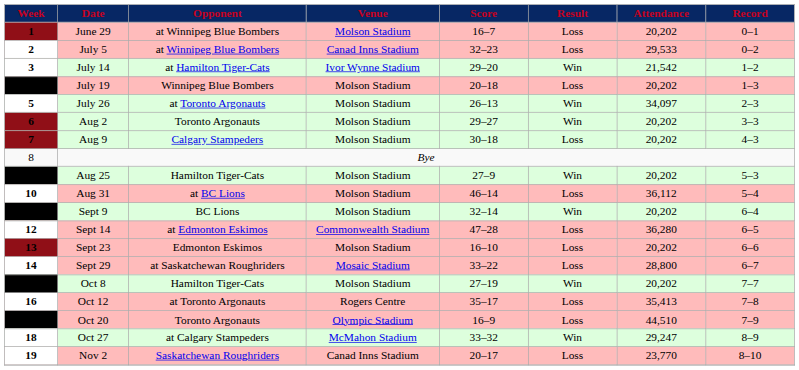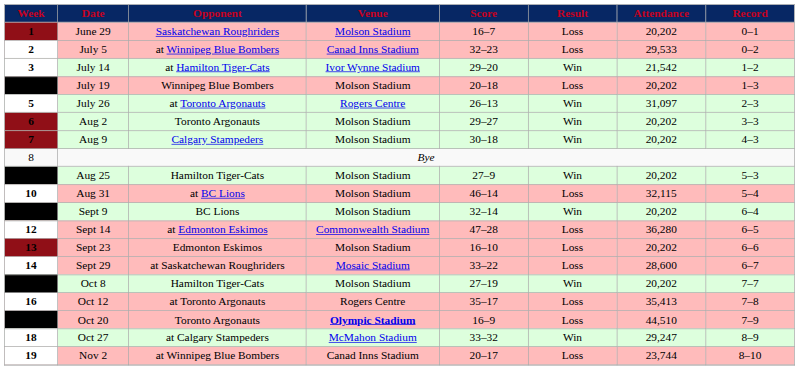 <table class="wikitable sortable sortable" style="font-size: 100%; text-align: center;">
 <tr>
 <th style="background:#072764;color:#c6011f;" width="6%">Week</th>
 <th style="background:#072764;color:#c6011f;" width="8%">Date</th>
 <th style="background:#072764;color:#c6011f;" width="20%">Opponent</th>
 <th style="background:#072764;color:#c6011f;" width="15%">Venue</th>
 <th style="background:#072764;color:#c6011f;" width="10%">Score</th>
 <th style="background:#072764;color:#c6011f;" width="10%">Result</th>
 <th style="background:#072764;color:#c6011f;" width="10%">Attendance</th>
 <th style="background:#072764;color:#c6011f;" width="10%">Record</th>
 </tr>
 <tr bgcolor="ffbbbb">
 <td style="text-align:center; background:#900F17;"><span><strong>1</strong></span></td>
 <td>June 29</td>
-<td>at Winnipeg Blue Bombers</td>
+<td><a href='#'>Saskatchewan Roughriders</a></td>
 <td><a href='#'>Molson Stadium</a></td>
 <td>16–7</td>
 <td>Loss</td>
 <td>20,202</td>
 <td>0–1</td>
 </tr>
 <tr bgcolor="ffbbbb">
 <td style="text-align:center; background:white;"><span><strong>2</strong></span></td>
 <td>July 5</td>
 <td>at <a href='#'>Winnipeg Blue Bombers</a></td>
 <td><a href='#'>Canad Inns Stadium</a></td>
 <td>32–23</td>
 <td>Loss</td>
 <td>29,533</td>
 <td>0–2</td>
 </tr>
 <tr bgcolor="ddffdd">
 <td style="text-align:center; background:white;"><span><strong>3</strong></span></td>
 <td>July 14</td>
 <td>at <a href='#'>Hamilton Tiger-Cats</a></td>
 <td><a href='#'>Ivor Wynne Stadium</a></td>
 <td>29–20</td>
 <td>Win</td>
 <td>21,542</td>
 <td>1–2</td>
 </tr>
 <tr bgcolor="ffbbbb">
 <td style="text-align:center; background:black;"><span><strong>4</strong></span></td>
 <td>July 19</td>
 <td>Winnipeg Blue Bombers</td>
 <td>Molson Stadium</td>
 <td>20–18</td>
 <td>Loss</td>
 <td>20,202</td>
 <td>1–3</td>
 </tr>
 <tr bgcolor="ddffdd">
 <td style="text-align:center; background:white;"><span><strong>5</strong></span></td>
 <td>July 26</td>
 <td>at <a href='#'>Toronto Argonauts</a></td>
-<td>Molson Stadium</td>
+<td><a href='#'>Rogers Centre</a></td>
 <td>26–13</td>
 <td>Win</td>
-<td>34,097</td>
+<td>31,097</td>
 <td>2–3</td>
 </tr>
 <tr bgcolor="ddffdd">
 <td style="text-align:center; background:#900F17;"><span><strong>6</strong></span></td>
 <td>Aug 2</td>
 <td>Toronto Argonauts</td>
 <td>Molson Stadium</td>
 <td>29–27</td>
 <td>Win</td>
 <td>20,202</td>
 <td>3–3</td>
 </tr>
 <tr bgcolor="ddffdd">
 <td style="text-align:center; background:#900F17;"><span><strong>7</strong></span></td>
 <td>Aug 9</td>
 <td><a href='#'>Calgary Stampeders</a></td>
 <td>Molson Stadium</td>
 <td>30–18</td>
-<td>Loss</td>
+<td>Win</td>
 <td>20,202</td>
 <td>4–3</td>
 </tr>
 <tr align="center">
 <td>8</td>
 <td colspan=7 align="center"><em>Bye</em></td>
 </tr>
 <tr bgcolor="ddffdd">
 <td style="text-align:center; background:black;"><span><strong>9</strong></span></td>
 <td>Aug 25</td>
 <td>Hamilton Tiger-Cats</td>
 <td>Molson Stadium</td>
 <td>27–9</td>
 <td>Win</td>
 <td>20,202</td>
 <td>5–3</td>
 </tr>
 <tr bgcolor="ffbbbb">
 <td style="text-align:center; background:white;"><span><strong>10</strong></span></td>
 <td>Aug 31</td>
 <td>at <a href='#'>BC Lions</a></td>
 <td>Molson Stadium</td>
 <td>46–14</td>
 <td>Loss</td>
-<td>36,112</td>
+<td>32,115</td>
 <td>5–4</td>
 </tr>
 <tr bgcolor="ddffdd">
 <td style="text-align:center; background:black;"><span><strong>11</strong></span></td>
 <td>Sept 9</td>
 <td>BC Lions</td>
 <td>Molson Stadium</td>
 <td>32–14</td>
 <td>Win</td>
 <td>20,202</td>
 <td>6–4</td>
 </tr>
 <tr bgcolor="ffbbbb">
 <td style="text-align:center; background:white;"><span><strong>12</strong></span></td>
 <td>Sept 14</td>
 <td>at <a href='#'>Edmonton Eskimos</a></td>
 <td><a href='#'>Commonwealth Stadium</a></td>
 <td>47–28</td>
 <td>Loss</td>
 <td>36,280</td>
 <td>6–5</td>
 </tr>
 <tr bgcolor="ffbbbb">
 <td style="text-align:center; background:#900F17;"><span><strong>13</strong></span></td>
 <td>Sept 23</td>
 <td>Edmonton Eskimos</td>
 <td>Molson Stadium</td>
 <td>16–10</td>
 <td>Loss</td>
 <td>20,202</td>
 <td>6–6</td>
 </tr>
 <tr bgcolor="ffbbbb">
 <td style="text-align:center; background:white;"><span><strong>14</strong></span></td>
 <td>Sept 29</td>
 <td>at Saskatchewan Roughriders</td>
 <td><a href='#'>Mosaic Stadium</a></td>
 <td>33–22</td>
 <td>Loss</td>
-<td>28,800</td>
+<td>28,600</td>
 <td>6–7</td>
 </tr>
 <tr bgcolor="ddffdd">
 <td style="text-align:center; background:black;"><span><strong>15</strong></span></td>
 <td>Oct 8</td>
 <td>Hamilton Tiger-Cats</td>
 <td>Molson Stadium</td>
 <td>27–19</td>
 <td>Win</td>
 <td>20,202</td>
 <td>7–7</td>
 </tr>
 <tr bgcolor="ffbbbb">
 <td style="text-align:center; background:white;"><span><strong>16</strong></span></td>
 <td>Oct 12</td>
 <td>at Toronto Argonauts</td>
 <td>Rogers Centre</td>
 <td>35–17</td>
 <td>Loss</td>
 <td>35,413</td>
 <td>7–8</td>
 </tr>
 <tr bgcolor="ffbbbb">
 <td style="text-align:center; background:black;"><span><strong>17</strong></span></td>
 <td>Oct 20</td>
 <td>Toronto Argonauts</td>
-<td><a href='#'>Olympic Stadium</a></td>
+<td><strong><a href='#'>Olympic Stadium</a></strong></td>
 <td>16–9</td>
 <td>Loss</td>
 <td>44,510</td>
 <td>7–9</td>
 </tr>
 <tr bgcolor="ddffdd">
 <td style="text-align:center; background:white;"><span><strong>18</strong></span></td>
 <td>Oct 27</td>
 <td>at Calgary Stampeders</td>
 <td><a href='#'>McMahon Stadium</a></td>
 <td>33–32</td>
 <td>Win</td>
 <td>29,247</td>
 <td>8–9</td>
 </tr>
 <tr bgcolor="ffbbbb">
 <td style="text-align:center; background:white;"><span><strong>19</strong></span></td>
 <td>Nov 2</td>
-<td><a href='#'>Saskatchewan Roughriders</a></td>
+<td>at Winnipeg Blue Bombers</td>
 <td>Canad Inns Stadium</td>
 <td>20–17</td>
 <td>Loss</td>
-<td>23,770</td>
+<td>23,744</td>
 <td>8–10</td>
 </tr>
 <tr>
 </tr>
 </table>
